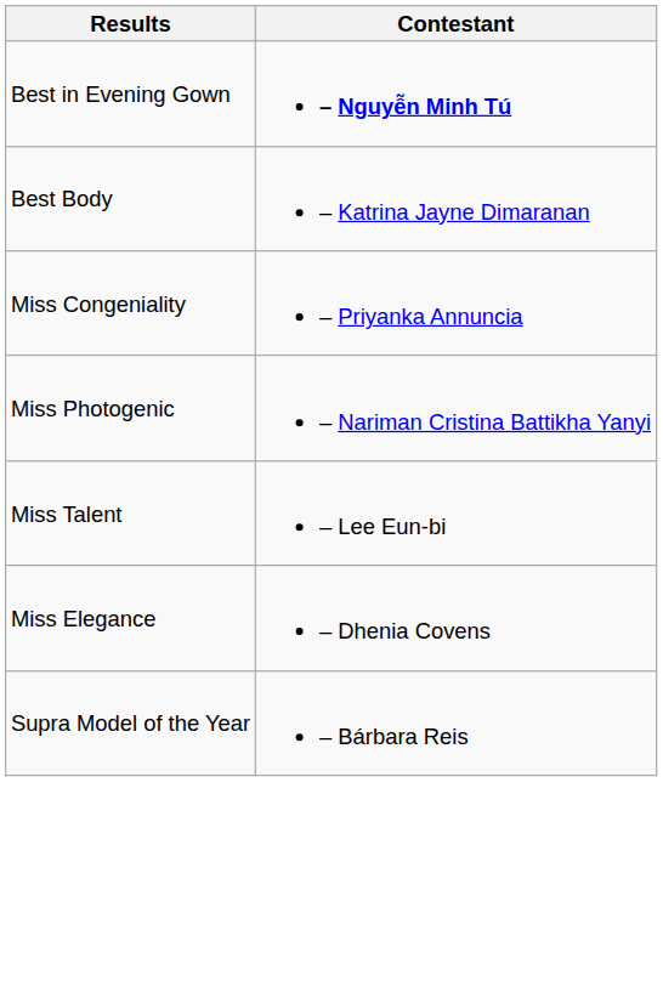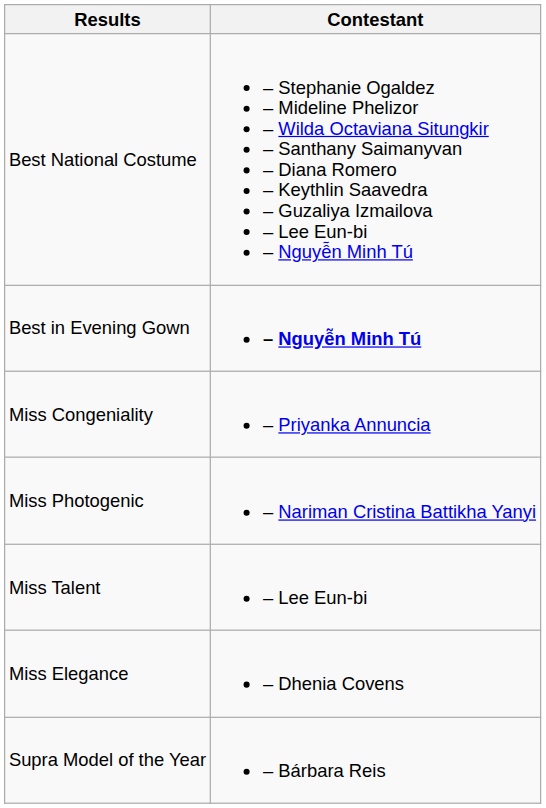 <table class="wikitable" style="font-size: 95%;">
 <tr>
 <th>Results</th>
 <th>Contestant</th>
 </tr>
 <tr>
+<td>Best National Costume</td>
+<td><br><ul><li> – Stephanie Ogaldez</li><li> – Mideline Phelizor</li><li> – <a href='#'>Wilda Octaviana Situngkir</a></li><li> – Santhany Saimanyvan</li><li> – Diana Romero</li><li> – Keythlin Saavedra</li><li> – Guzaliya Izmailova</li><li> – Lee Eun-bi</li><li> – <a href='#'>Nguyễn Minh Tú</a></li></ul></td>
+</tr>
+<tr>
 <td>Best in Evening Gown</td>
 <td><strong><br><ul><li> – <a href='#'>Nguyễn Minh Tú</a></li></ul></strong></td>
-</tr>
-<tr>
-<td>Best Body</td>
-<td><br><ul><li> – <a href='#'>Katrina Jayne Dimaranan</a></li></ul></td>
 </tr>
 <tr>
 <td>Miss Congeniality</td>
 <td><br><ul><li> – <a href='#'>Priyanka Annuncia</a></li></ul></td>
 </tr>
 <tr>
 <td>Miss Photogenic</td>
 <td><br><ul><li> – <a href='#'>Nariman Cristina Battikha Yanyi</a></li></ul></td>
 </tr>
 <tr>
 <td>Miss Talent</td>
 <td><br><ul><li> – Lee Eun-bi</li></ul></td>
 </tr>
 <tr>
 <td>Miss Elegance</td>
 <td><br><ul><li> – Dhenia Covens</li></ul></td>
 </tr>
 <tr>
 <td>Supra Model of the Year</td>
 <td><br><ul><li> – Bárbara Reis</li></ul></td>
 </tr>
 </table>
